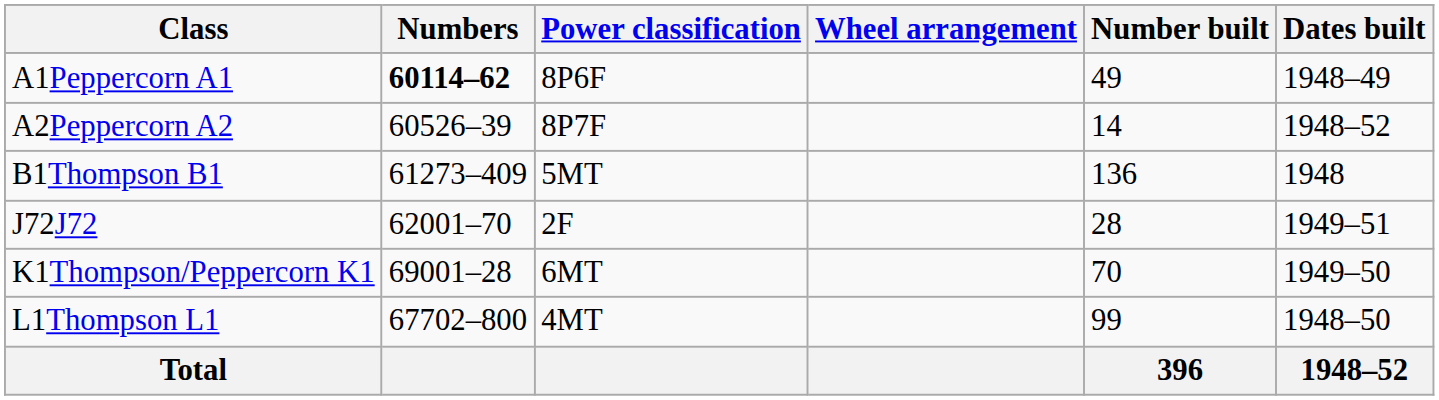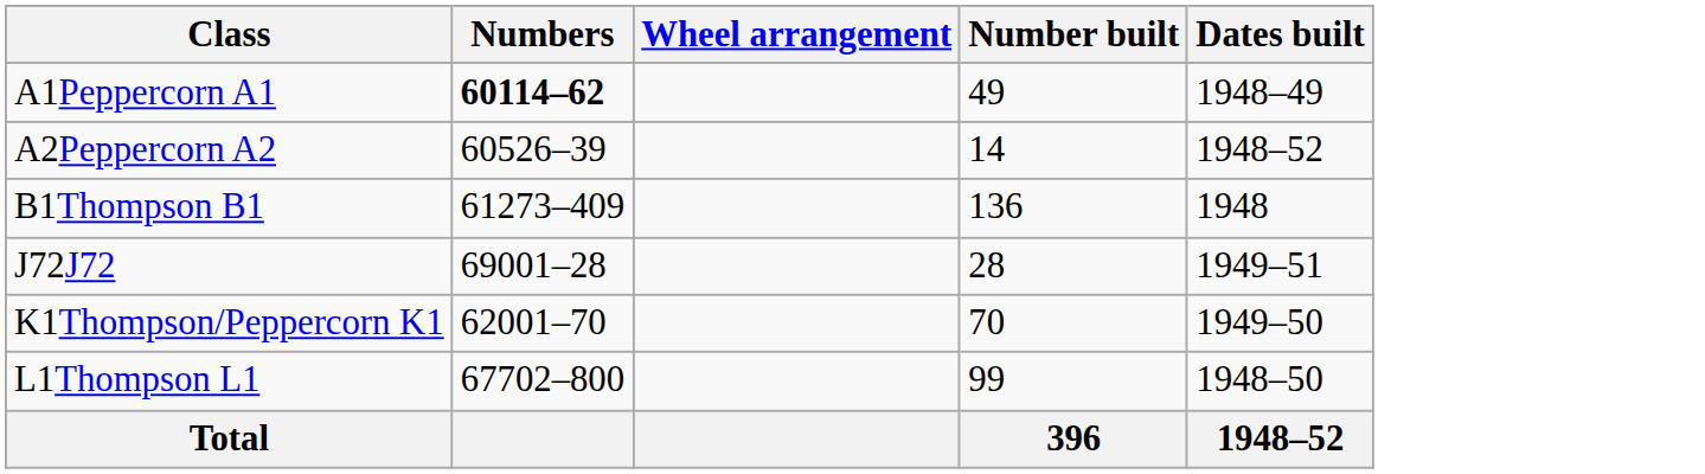 <table class="wikitable sortable">
 <tr>
 <th>Class</th>
 <th>Numbers</th>
-<th><a href='#'>Power classification</a></th>
 <th><a href='#'>Wheel arrangement</a></th>
 <th>Number built</th>
 <th>Dates built</th>
 </tr>
 <tr>
 <td><span>A1</span><a href='#'>Peppercorn A1</a></td>
 <td><strong>60114–62</strong></td>
-<td>8P6F</td>
 <td></td>
 <td>49</td>
 <td>1948–49</td>
 </tr>
 <tr>
 <td><span>A2</span><a href='#'>Peppercorn A2</a></td>
 <td>60526–39</td>
-<td>8P7F</td>
 <td></td>
 <td>14</td>
 <td>1948–52</td>
 </tr>
 <tr>
 <td><span>B1</span><a href='#'>Thompson B1</a></td>
 <td>61273–409</td>
-<td>5MT</td>
 <td></td>
 <td>136</td>
 <td>1948</td>
 </tr>
 <tr>
 <td><span>J72</span><a href='#'>J72</a></td>
-<td>62001–70</td>
-<td>2F</td>
+<td>69001–28</td>
 <td></td>
 <td>28</td>
 <td>1949–51</td>
 </tr>
 <tr>
 <td><span>K1</span><a href='#'>Thompson/Peppercorn K1</a></td>
-<td>69001–28</td>
-<td>6MT</td>
+<td>62001–70</td>
 <td></td>
 <td>70</td>
 <td>1949–50</td>
 </tr>
 <tr>
 <td><span>L1</span><a href='#'>Thompson L1</a></td>
 <td>67702–800</td>
-<td>4MT</td>
 <td></td>
 <td>99</td>
 <td>1948–50</td>
 </tr>
 <tr class="sortbottom">
 <th>Total</th>
 <th></th>
 <th></th>
-<th></th>
 <th>396</th>
 <th>1948–52</th>
 </tr>
 </table>
